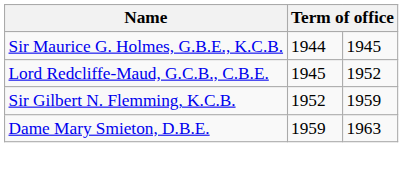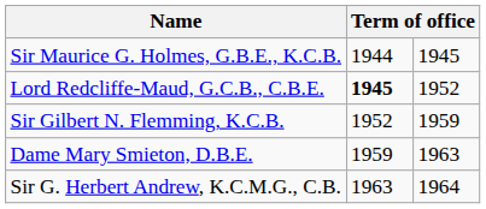 <table class="wikitable">
 <tr>
 <th>Name</th>
 <th colspan=2>Term of office</th>
 </tr>
 <tr>
 <td><a href='#'>Sir Maurice G. Holmes, G.B.E., K.C.B.</a></td>
 <td>1944</td>
 <td>1945</td>
 </tr>
 <tr>
 <td><a href='#'>Lord Redcliffe-Maud, G.C.B., C.B.E.</a></td>
-<td>1945</td>
+<td><strong>1945</strong></td>
 <td>1952</td>
 </tr>
 <tr>
 <td><a href='#'>Sir Gilbert N. Flemming, K.C.B.</a></td>
 <td>1952</td>
 <td>1959</td>
 </tr>
 <tr>
 <td><a href='#'>Dame Mary Smieton, D.B.E.</a></td>
 <td>1959</td>
 <td>1963</td>
 </tr>
+<tr>
+<td>Sir G. <a href='#'>Herbert Andrew</a>, K.C.M.G., C.B.</td>
+<td>1963</td>
+<td>1964</td>
+</tr>
 </table>
